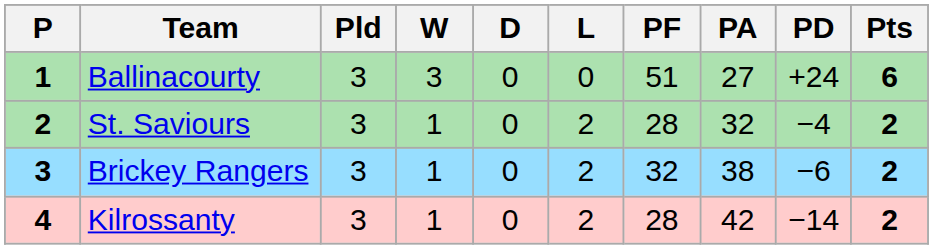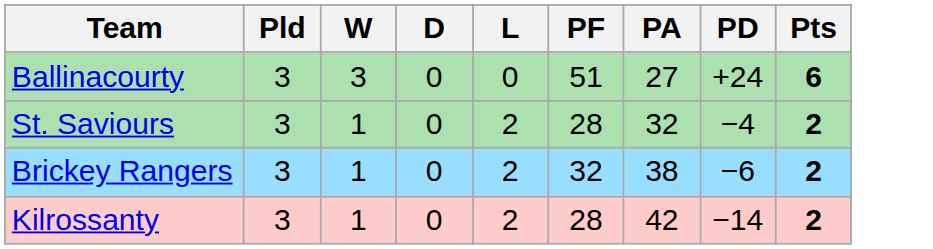 <table class="wikitable" style="text-align: center;">
 <tr>
-<th width=33>P</th>
 <th width=120>Team</th>
 <th width=33>Pld</th>
 <th width=33>W</th>
 <th width=33>D</th>
 <th width=33>L</th>
 <th width=33>PF</th>
 <th width=33>PA</th>
 <th width=33>PD</th>
 <th width=33>Pts</th>
 </tr>
 <tr style="background: #ACE1AF;">
-<td><strong>1</strong></td>
 <td align="left"><a href='#'>Ballinacourty</a></td>
 <td>3</td>
 <td>3</td>
 <td>0</td>
 <td>0</td>
 <td>51</td>
 <td>27</td>
 <td>+24</td>
 <td><strong>6</strong></td>
 </tr>
 <tr style="background: #ACE1AF;">
-<td><strong>2</strong></td>
 <td align="left"><a href='#'>St. Saviours</a></td>
 <td>3</td>
 <td>1</td>
 <td>0</td>
 <td>2</td>
 <td>28</td>
 <td>32</td>
 <td>−4</td>
 <td><strong>2</strong></td>
 </tr>
 <tr style="background: #97DEFF;">
-<td><strong>3</strong></td>
 <td align="left"><a href='#'>Brickey Rangers</a></td>
 <td>3</td>
 <td>1</td>
 <td>0</td>
 <td>2</td>
 <td>32</td>
 <td>38</td>
 <td>−6</td>
 <td><strong>2</strong></td>
 </tr>
 <tr style="background:#FFCCCC">
-<td><strong>4</strong></td>
 <td align="left"><a href='#'>Kilrossanty</a></td>
 <td>3</td>
 <td>1</td>
 <td>0</td>
 <td>2</td>
 <td>28</td>
 <td>42</td>
 <td>−14</td>
 <td><strong>2</strong></td>
 </tr>
 </table>
